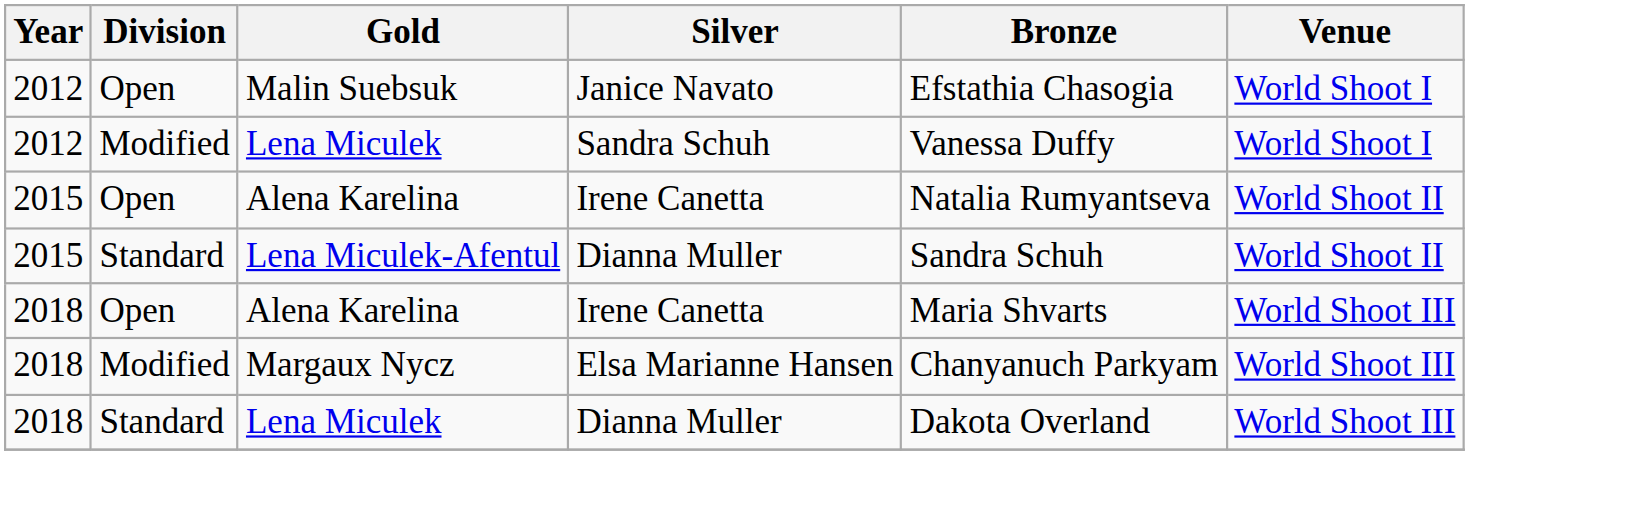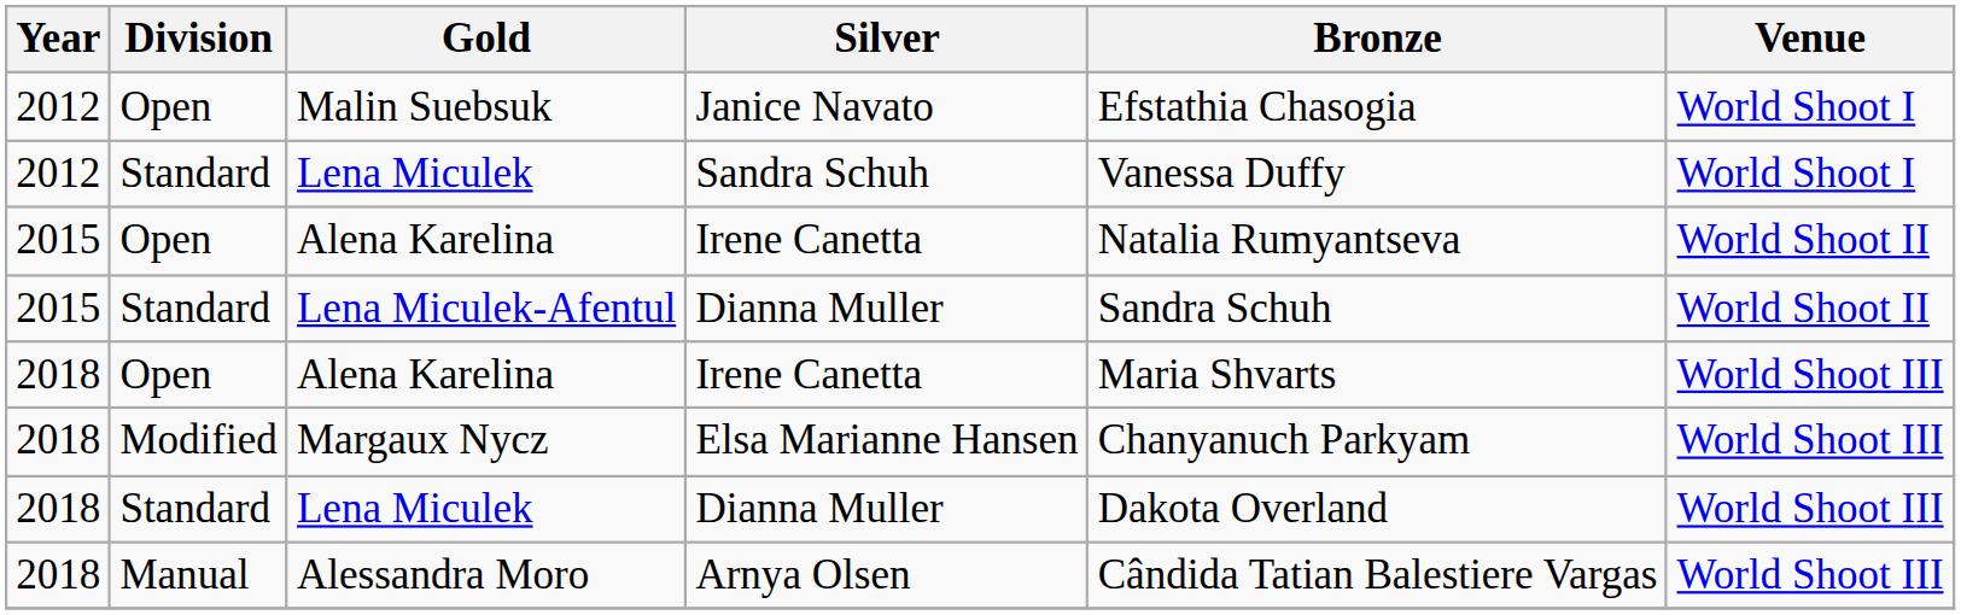 <table class="wikitable sortable" style="text-align: left;">
 <tr>
 <th>Year</th>
 <th>Division</th>
 <th> Gold</th>
 <th> Silver</th>
 <th> Bronze</th>
 <th>Venue</th>
 </tr>
 <tr>
 <td>2012</td>
 <td>Open</td>
 <td> Malin Suebsuk</td>
 <td> Janice Navato</td>
 <td> Efstathia Chasogia</td>
 <td><a href='#'>World Shoot I</a></td>
 </tr>
 <tr>
 <td>2012</td>
-<td>Modified</td>
+<td>Standard</td>
 <td> <a href='#'>Lena Miculek</a></td>
 <td> Sandra Schuh</td>
 <td> Vanessa Duffy</td>
 <td><a href='#'>World Shoot I</a></td>
 </tr>
 <tr>
 <td>2015</td>
 <td>Open</td>
 <td> Alena Karelina</td>
 <td> Irene Canetta</td>
 <td> Natalia Rumyantseva</td>
 <td><a href='#'>World Shoot II</a></td>
 </tr>
 <tr>
 <td>2015</td>
 <td>Standard</td>
 <td> <a href='#'>Lena Miculek-Afentul</a></td>
 <td> Dianna Muller</td>
 <td> Sandra Schuh</td>
 <td><a href='#'>World Shoot II</a></td>
 </tr>
 <tr>
 <td>2018</td>
 <td>Open</td>
 <td> Alena Karelina</td>
 <td> Irene Canetta</td>
 <td> Maria Shvarts</td>
 <td><a href='#'>World Shoot III</a></td>
 </tr>
 <tr>
 <td>2018</td>
 <td>Modified</td>
 <td> Margaux Nycz</td>
 <td> Elsa Marianne Hansen</td>
 <td> Chanyanuch Parkyam</td>
 <td><a href='#'>World Shoot III</a></td>
 </tr>
 <tr>
 <td>2018</td>
 <td>Standard</td>
 <td> <a href='#'>Lena Miculek</a></td>
 <td> Dianna Muller</td>
 <td> Dakota Overland</td>
 <td><a href='#'>World Shoot III</a></td>
 </tr>
 <tr>
+<td>2018</td>
+<td>Manual</td>
+<td> Alessandra Moro</td>
+<td> Arnya Olsen</td>
+<td> Cândida Tatian Balestiere Vargas</td>
+<td><a href='#'>World Shoot III</a></td>
+</tr>
+<tr>
 </tr>
 </table>
